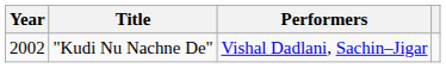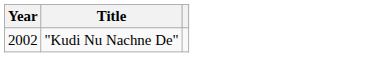 <table class="wikitable plainrowheaders">
 <tr style="background:#ccc; text-align:center;">
 <th scope="col">Year</th>
 <th scope="col">Title</th>
-<th scope="col">Performers</th>
 <th scope="col" class="unsortable"></th>
 </tr>
 <tr>
 <td>2002</td>
 <td>"Kudi Nu Nachne De"</td>
-<td><a href='#'>Vishal Dadlani</a>, <a href='#'>Sachin–Jigar</a></td>
 <td></td>
 </tr>
 </table>
